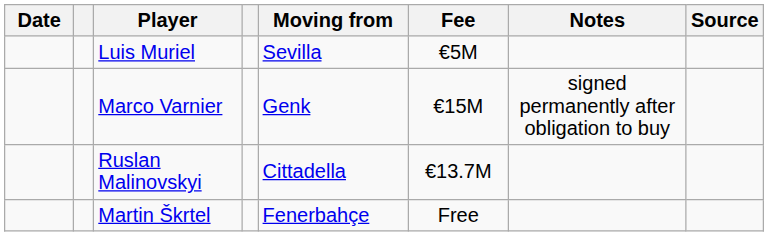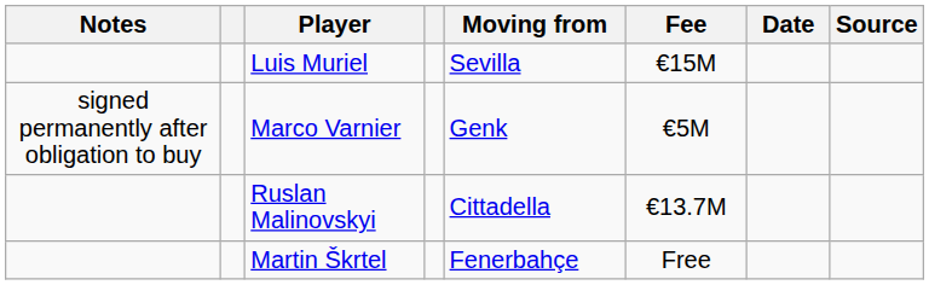 <table class="wikitable sortable">
 <tr>
-<th style="width:80px;">Date</th>
+<th style="width:250px;" class="unsortable">Notes</th>
 <th style="width:30px;"></th>
 <th style="width:180px;">Player</th>
 <th style="width:20px;"></th>
 <th style="width:180px;">Moving from</th>
 <th style="width:120px;" class="unsortable">Fee</th>
-<th style="width:250px;" class="unsortable">Notes</th>
+<th style="width:80px;">Date</th>
 <th style="width:20px;">Source</th>
 </tr>
 <tr>
-<td></td>
+<td align="center"></td>
 <td align="center"></td>
 <td> <a href='#'>Luis Muriel</a></td>
 <td align="center"></td>
 <td> <a href='#'>Sevilla</a></td>
-<td align="center">€5M</td>
-<td align="center"></td>
+<td align="center">€15M</td>
+<td></td>
 <td></td>
 </tr>
 <tr>
-<td></td>
+<td align="center">signed permanently after obligation to buy</td>
 <td align="center"></td>
 <td> <a href='#'>Marco Varnier</a></td>
 <td align="center"></td>
 <td> <a href='#'>Genk</a></td>
-<td align="center">€15M</td>
-<td align="center">signed permanently after obligation to buy</td>
+<td align="center">€5M</td>
+<td></td>
 <td></td>
 </tr>
 <tr>
-<td></td>
+<td align="center"></td>
 <td align="center"></td>
 <td> <a href='#'>Ruslan Malinovskyi</a></td>
 <td align="center"></td>
 <td> <a href='#'>Cittadella</a></td>
 <td align="center">€13.7M</td>
-<td align="center"></td>
+<td></td>
 <td></td>
 </tr>
 <tr>
-<td></td>
+<td align=center></td>
 <td align=center></td>
 <td> <a href='#'>Martin Škrtel</a></td>
 <td align=center></td>
 <td> <a href='#'>Fenerbahçe</a></td>
 <td align=center>Free</td>
-<td align=center></td>
+<td></td>
 <td></td>
 </tr>
 </table>
